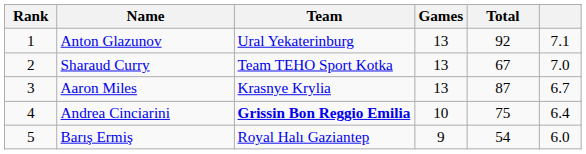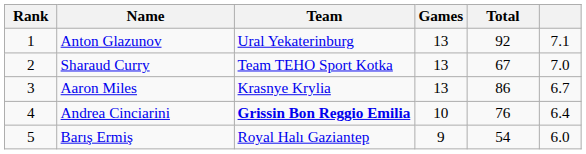 <table class="wikitable" style="text-align: center;">
 <tr>
 <th width=50>Rank</th>
 <th width=200>Name</th>
 <th width=200>Team</th>
 <th width=40>Games</th>
 <th width=75>Total</th>
 <th width=40></th>
 </tr>
 <tr>
 <td>1</td>
 <td align="left"> <a href='#'>Anton Glazunov</a></td>
 <td align="left"> <a href='#'>Ural Yekaterinburg</a></td>
 <td>13</td>
 <td>92</td>
 <td>7.1</td>
 </tr>
 <tr>
 <td>2</td>
 <td align="left"> <a href='#'>Sharaud Curry</a></td>
 <td align="left"> <a href='#'>Team TEHO Sport Kotka</a></td>
 <td>13</td>
 <td>67</td>
 <td>7.0</td>
 </tr>
 <tr>
 <td>3</td>
 <td align="left"> <a href='#'>Aaron Miles</a></td>
 <td align="left"> <a href='#'>Krasnye Krylia</a></td>
 <td>13</td>
-<td>87</td>
+<td>86</td>
 <td>6.7</td>
 </tr>
 <tr>
 <td>4</td>
 <td align="left"> <a href='#'>Andrea Cinciarini</a></td>
 <td align="left"><strong> <a href='#'>Grissin Bon Reggio Emilia</a></strong></td>
 <td>10</td>
-<td>75</td>
+<td>76</td>
 <td>6.4</td>
 </tr>
 <tr>
 <td>5</td>
 <td align="left"> <a href='#'>Barış Ermiş</a></td>
 <td align="left"> <a href='#'>Royal Halı Gaziantep</a></td>
 <td>9</td>
 <td>54</td>
 <td>6.0</td>
 </tr>
 </table>
